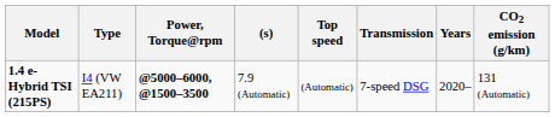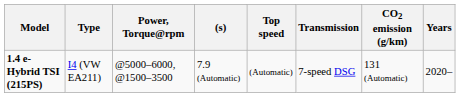 <table class="wikitable collapsible sortable" style="font-size:90%;">
 <tr>
 <th>Model</th>
 <th>Type</th>
 <th>Power, Torque@rpm</th>
 <th> (s)</th>
 <th>Top speed</th>
 <th>Transmission</th>
+<th>CO<sub>2</sub> emission (g/km)</th>
 <th>Years</th>
-<th>CO<sub>2</sub> emission (g/km)</th>
 </tr>
 <tr>
 <td><strong>1.4 e-Hybrid TSI (215PS)</strong></td>
 <td> <a href='#'>I4</a> (VW EA211)</td>
-<td><strong>@5000–6000, @1500–3500</strong></td>
+<td>@5000–6000, @1500–3500</td>
 <td>7.9 <small>(Automatic)</small></td>
 <td> <small>(Automatic)</small></td>
 <td>7-speed <a href='#'>DSG</a></td>
+<td>131 <small>(Automatic)</small></td>
 <td>2020–</td>
-<td>131 <small>(Automatic)</small></td>
 </tr>
 </table>
